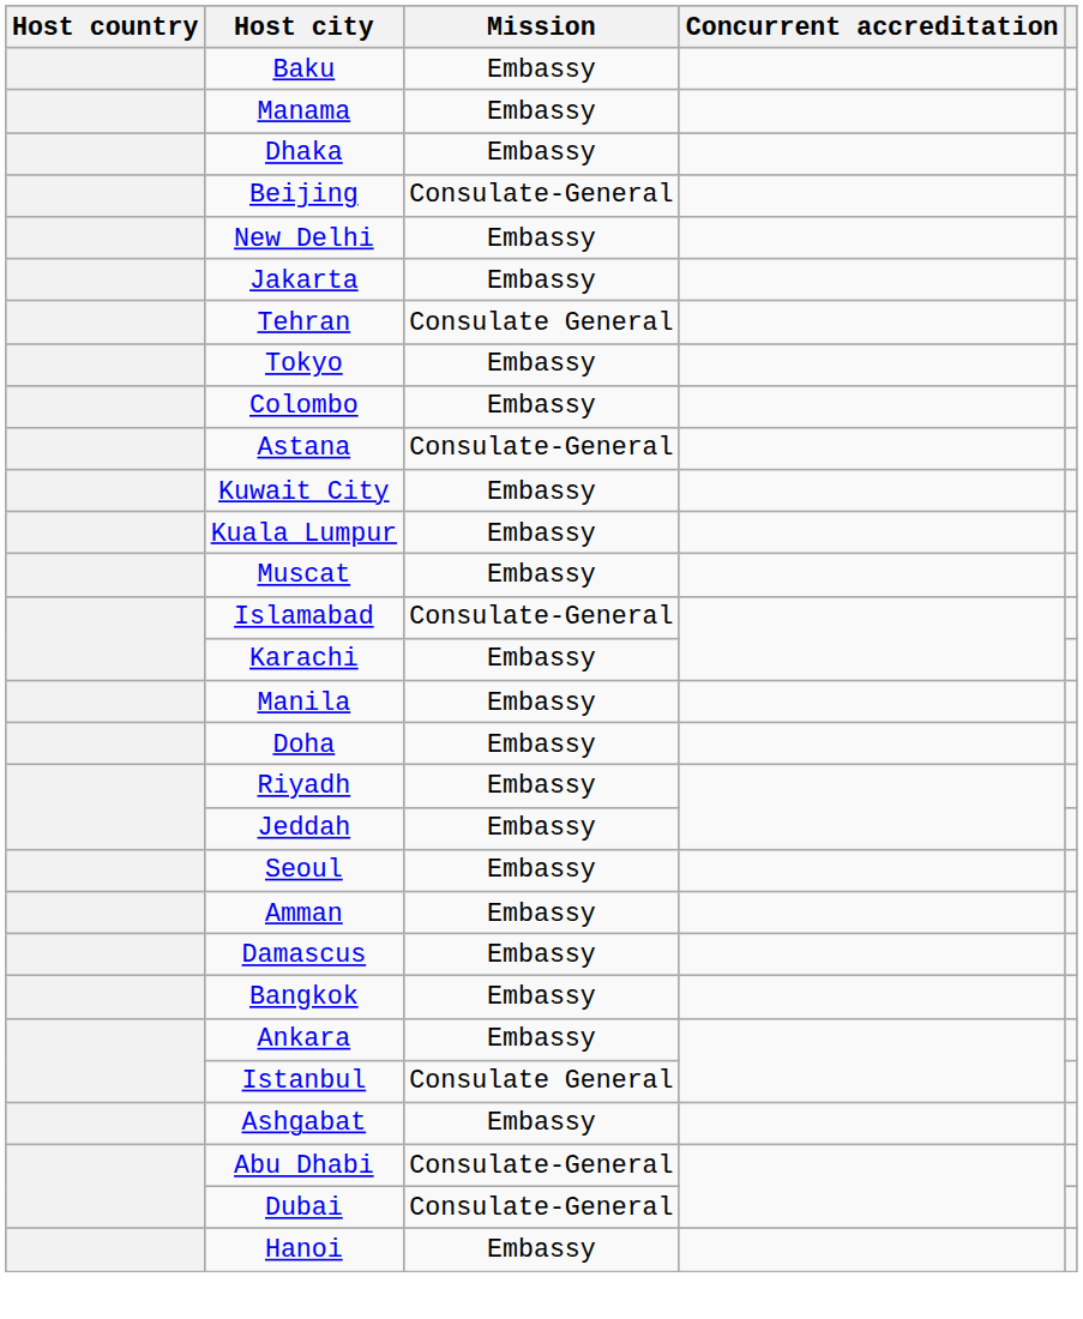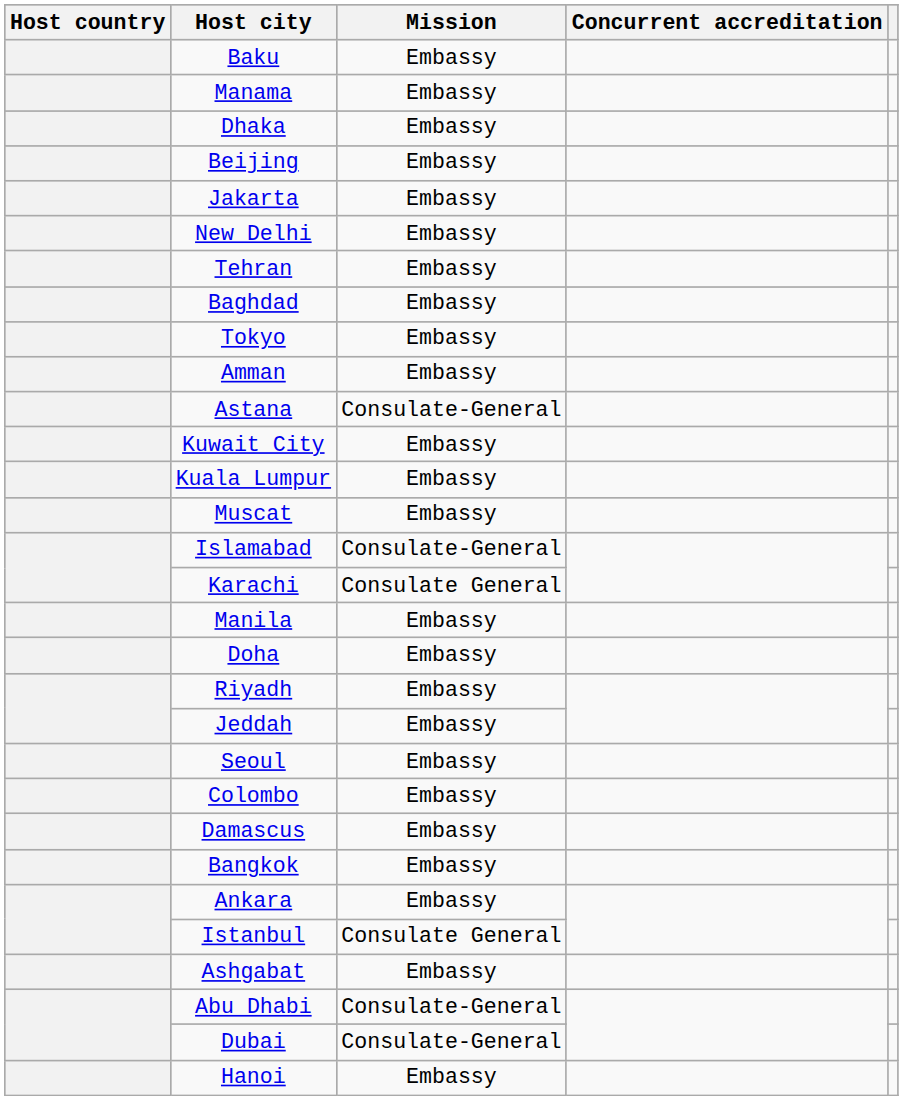 <table class="wikitable plainrowheaders" style="text-align:center">
 <tr>
 <th scope="col">Host country</th>
 <th scope="col">Host city</th>
 <th scope="col">Mission</th>
 <th scope="col">Concurrent accreditation</th>
 <th scope="col"></th>
 </tr>
 <tr>
 <th scope="row"></th>
 <td><a href='#'>Baku</a></td>
 <td>Embassy</td>
 <td></td>
 <td></td>
 </tr>
 <tr>
 <th scope="row"></th>
 <td><a href='#'>Manama</a></td>
 <td>Embassy</td>
 <td></td>
 <td></td>
 </tr>
 <tr>
 <th scope="row"></th>
 <td><a href='#'>Dhaka</a></td>
 <td>Embassy</td>
 <td></td>
 <td></td>
 </tr>
 <tr>
 <th scope="row"></th>
 <td><a href='#'>Beijing</a></td>
-<td>Consulate-General</td>
-<td></td>
-<td></td>
-</tr>
-<tr>
-<th scope="row"></th>
-<td><a href='#'>New Delhi</a></td>
 <td>Embassy</td>
 <td></td>
 <td></td>
 </tr>
 <tr>
 <th scope="row"></th>
 <td><a href='#'>Jakarta</a></td>
 <td>Embassy</td>
 <td></td>
 <td></td>
 </tr>
 <tr>
 <th scope="row"></th>
+<td><a href='#'>New Delhi</a></td>
+<td>Embassy</td>
+<td></td>
+<td></td>
+</tr>
+<tr>
+<th scope="row"></th>
 <td><a href='#'>Tehran</a></td>
-<td>Consulate General</td>
+<td>Embassy</td>
+<td></td>
+<td></td>
+</tr>
+<tr>
+<th scope="row"></th>
+<td><a href='#'>Baghdad</a></td>
+<td>Embassy</td>
 <td></td>
 <td></td>
 </tr>
 <tr>
 <th scope="row"></th>
 <td><a href='#'>Tokyo</a></td>
 <td>Embassy</td>
 <td></td>
 <td></td>
 </tr>
 <tr>
 <th scope="row"></th>
-<td><a href='#'>Colombo</a></td>
+<td><a href='#'>Amman</a></td>
 <td>Embassy</td>
 <td></td>
 <td></td>
 </tr>
 <tr>
 <th scope="row"></th>
 <td><a href='#'>Astana</a></td>
 <td>Consulate-General</td>
 <td></td>
 <td></td>
 </tr>
 <tr>
 <th scope="row"></th>
 <td><a href='#'>Kuwait City</a></td>
 <td>Embassy</td>
 <td></td>
 <td></td>
 </tr>
 <tr>
 <th scope="row"></th>
 <td><a href='#'>Kuala Lumpur</a></td>
 <td>Embassy</td>
 <td></td>
 <td></td>
 </tr>
 <tr>
 <th scope="row"></th>
 <td><a href='#'>Muscat</a></td>
 <td>Embassy</td>
 <td></td>
 <td></td>
 </tr>
 <tr>
 <th scope="row" rowspan="2"></th>
 <td><a href='#'>Islamabad</a></td>
 <td>Consulate-General</td>
 <td rowspan="2"></td>
 <td></td>
 </tr>
 <tr>
 <td><a href='#'>Karachi</a></td>
-<td>Embassy</td>
+<td>Consulate General</td>
 <td></td>
 </tr>
 <tr>
 <th scope="row"></th>
 <td><a href='#'>Manila</a></td>
 <td>Embassy</td>
 <td></td>
 <td></td>
 </tr>
 <tr>
 <th scope="row"></th>
 <td><a href='#'>Doha</a></td>
 <td>Embassy</td>
 <td></td>
 <td></td>
 </tr>
 <tr>
 <th scope="row" rowspan="2"></th>
 <td><a href='#'>Riyadh</a></td>
 <td>Embassy</td>
 <td rowspan="2"></td>
 <td></td>
 </tr>
 <tr>
 <td><a href='#'>Jeddah</a></td>
 <td>Embassy</td>
 <td></td>
 </tr>
 <tr>
 <th scope="row"></th>
 <td><a href='#'>Seoul</a></td>
 <td>Embassy</td>
 <td></td>
 <td></td>
 </tr>
 <tr>
 <th scope="row"></th>
-<td><a href='#'>Amman</a></td>
+<td><a href='#'>Colombo</a></td>
 <td>Embassy</td>
 <td></td>
 <td></td>
 </tr>
 <tr>
 <th scope="row"></th>
 <td><a href='#'>Damascus</a></td>
 <td>Embassy</td>
 <td></td>
 <td></td>
 </tr>
 <tr>
 <th scope="row"></th>
 <td><a href='#'>Bangkok</a></td>
 <td>Embassy</td>
 <td></td>
 <td></td>
 </tr>
 <tr>
 <th scope="row" rowspan="2"></th>
 <td><a href='#'>Ankara</a></td>
 <td>Embassy</td>
 <td rowspan="2"></td>
 <td></td>
 </tr>
 <tr>
 <td><a href='#'>Istanbul</a></td>
 <td>Consulate General</td>
 <td></td>
 </tr>
 <tr>
 <th scope="row"></th>
 <td><a href='#'>Ashgabat</a></td>
 <td>Embassy</td>
 <td></td>
 <td></td>
 </tr>
 <tr>
 <th scope="row" rowspan="2"></th>
 <td><a href='#'>Abu Dhabi</a></td>
 <td>Consulate-General</td>
 <td rowspan="2"></td>
 <td></td>
 </tr>
 <tr>
 <td><a href='#'>Dubai</a></td>
 <td>Consulate-General</td>
 <td></td>
 </tr>
 <tr>
 <th scope="row"></th>
 <td><a href='#'>Hanoi</a></td>
 <td>Embassy</td>
 <td></td>
 <td></td>
 </tr>
 </table>
